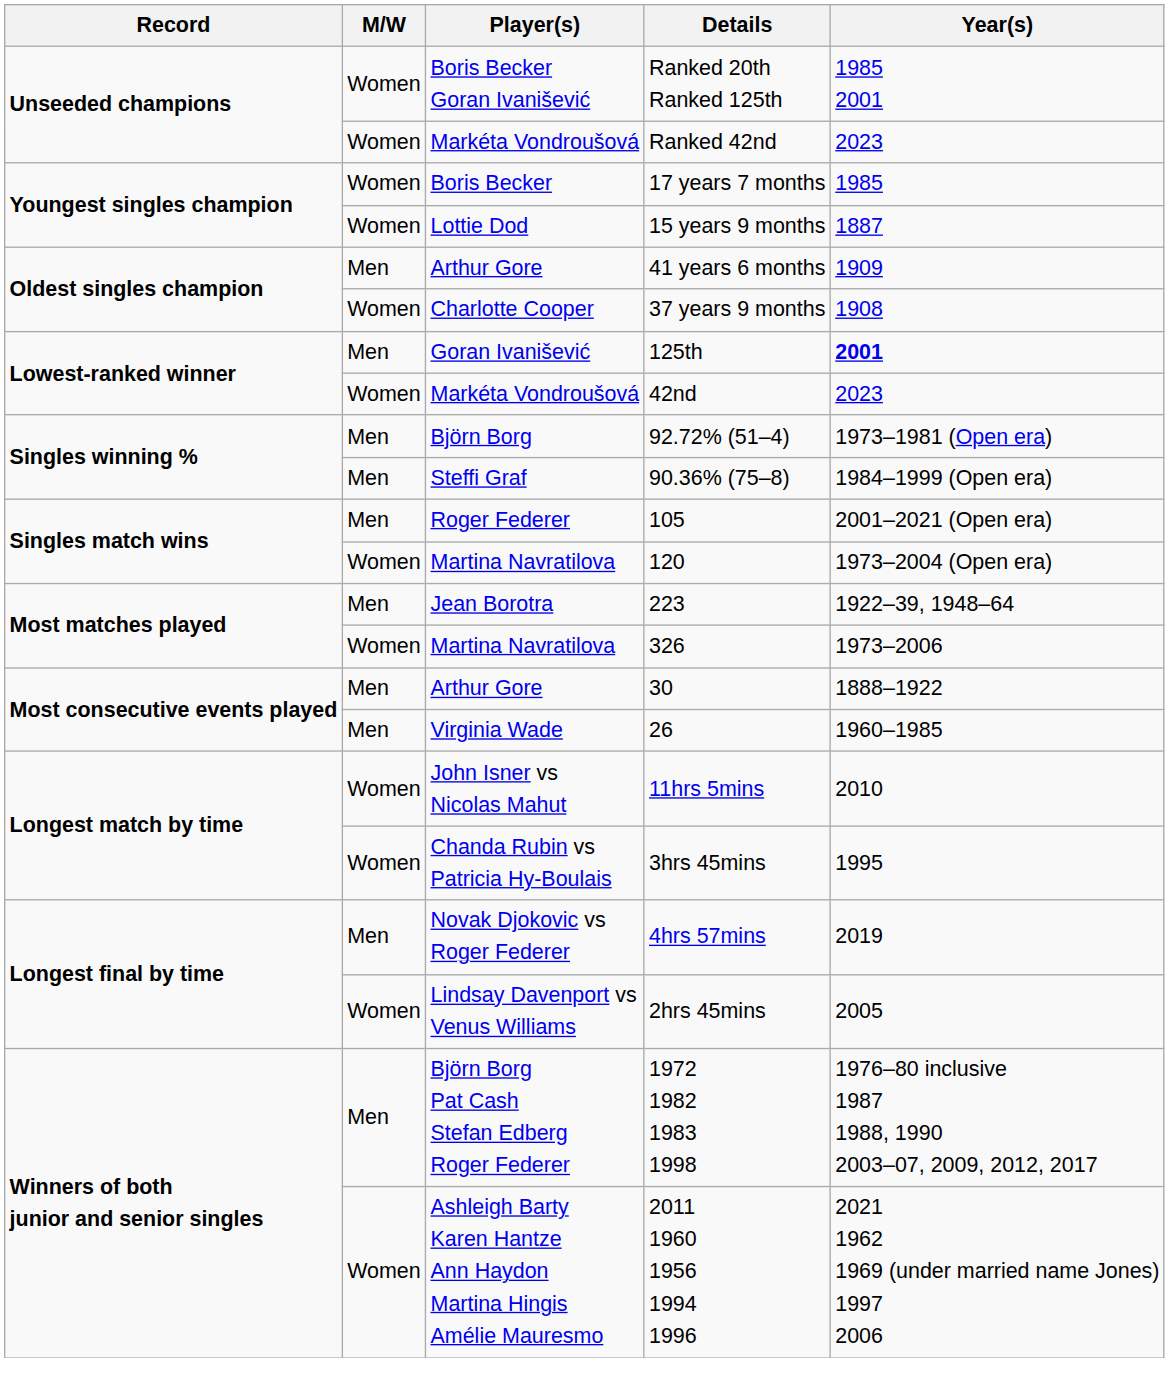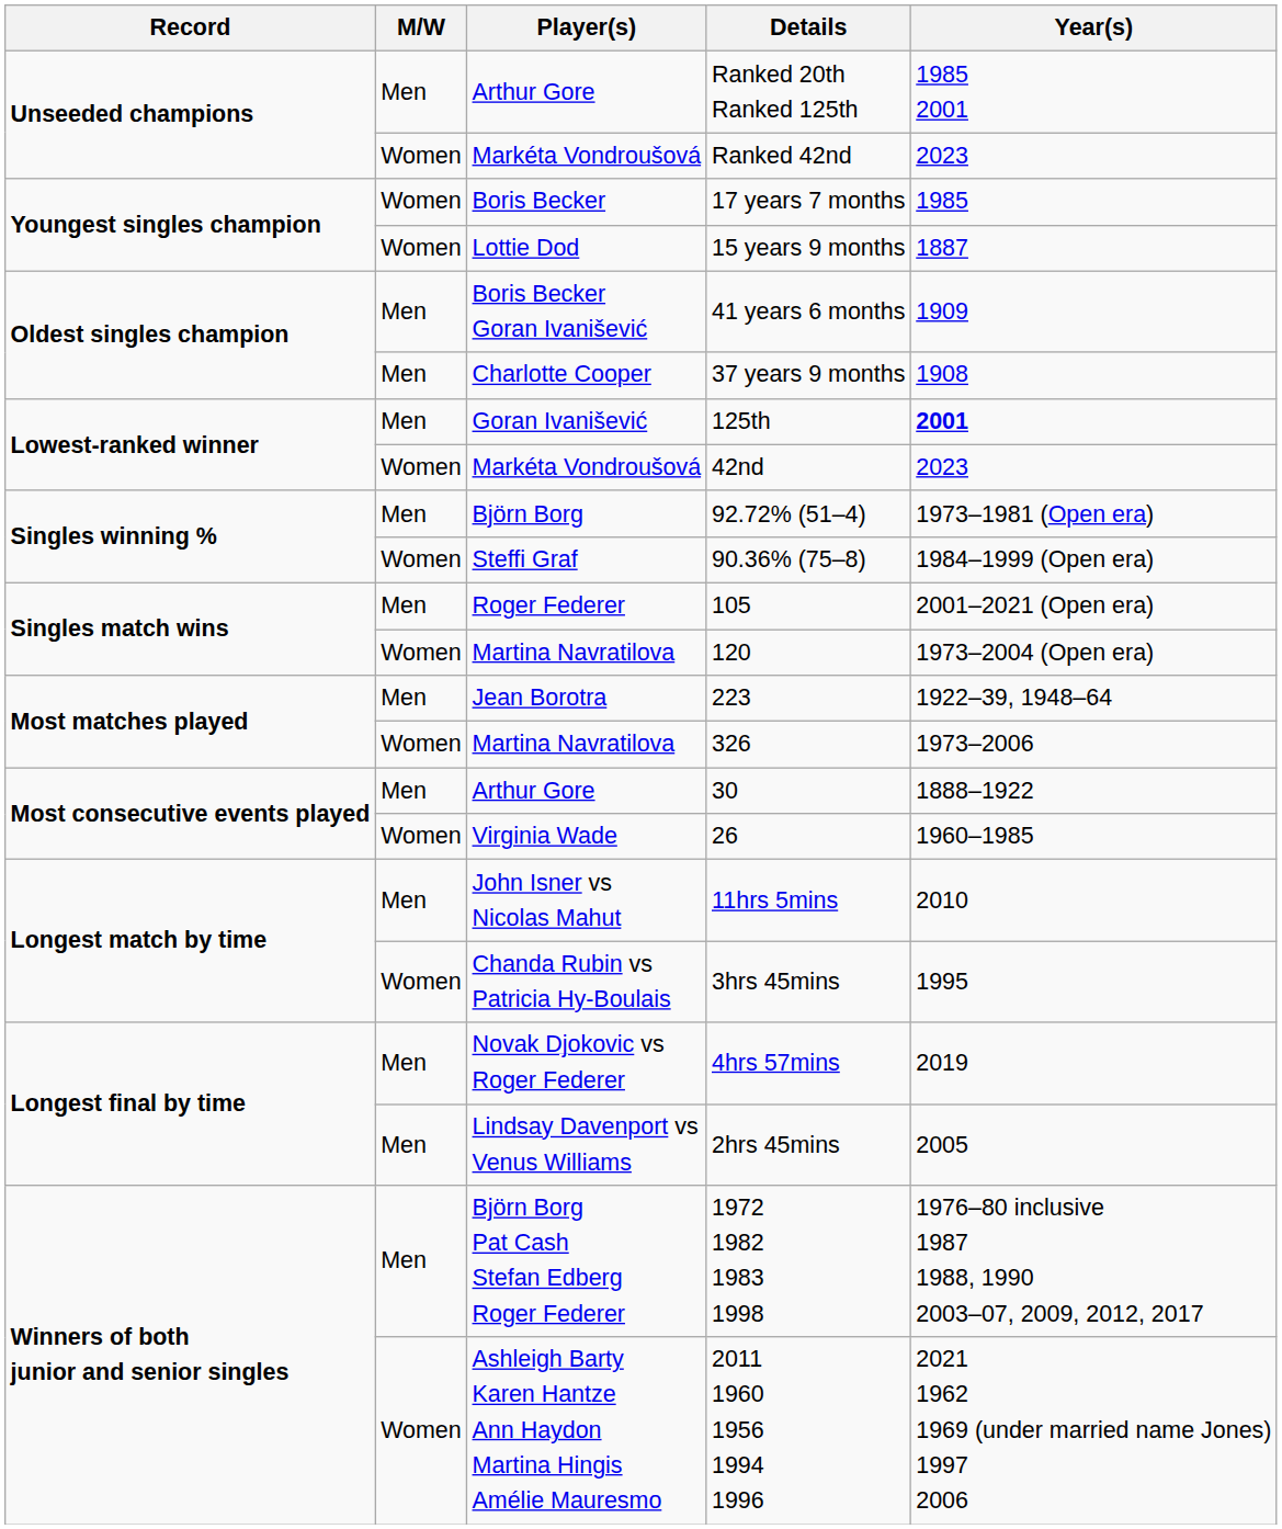 <table class="wikitable sortable" style="font-size:1.00em; line-height:1.5em;">
 <tr>
 <th>Record</th>
 <th>M/W</th>
 <th>Player(s)</th>
 <th>Details</th>
 <th>Year(s)</th>
 </tr>
 <tr>
 <td rowspan="2"><strong>Unseeded champions</strong></td>
-<td>Women</td>
-<td> <a href='#'>Boris Becker</a><br> <a href='#'>Goran Ivanišević</a></td>
+<td>Men</td>
+<td> <a href='#'>Arthur Gore</a></td>
 <td>Ranked 20th<br>Ranked 125th</td>
 <td><a href='#'>1985</a><br><a href='#'>2001</a></td>
 </tr>
 <tr>
 <td>Women</td>
 <td> <a href='#'>Markéta Vondroušová</a></td>
 <td>Ranked 42nd</td>
 <td><a href='#'>2023</a></td>
 </tr>
 <tr>
 <td rowspan="2"><strong>Youngest singles champion</strong></td>
 <td>Women</td>
 <td> <a href='#'>Boris Becker</a></td>
 <td>17 years 7 months</td>
 <td><a href='#'>1985</a></td>
 </tr>
 <tr>
 <td>Women</td>
 <td> <a href='#'>Lottie Dod</a></td>
 <td>15 years 9 months</td>
 <td><a href='#'>1887</a></td>
 </tr>
 <tr>
 <td rowspan="2"><strong>Oldest singles champion</strong></td>
 <td>Men</td>
-<td> <a href='#'>Arthur Gore</a></td>
+<td> <a href='#'>Boris Becker</a><br> <a href='#'>Goran Ivanišević</a></td>
 <td>41 years 6 months</td>
 <td><a href='#'>1909</a></td>
 </tr>
 <tr>
-<td>Women</td>
+<td>Men</td>
 <td> <a href='#'>Charlotte Cooper</a></td>
 <td>37 years 9 months</td>
 <td><a href='#'>1908</a></td>
 </tr>
 <tr>
 <td rowspan="2"><strong>Lowest-ranked winner</strong></td>
 <td>Men</td>
 <td> <a href='#'>Goran Ivanišević</a></td>
 <td>125th</td>
 <td><strong><a href='#'>2001</a></strong></td>
 </tr>
 <tr>
 <td>Women</td>
 <td> <a href='#'>Markéta Vondroušová</a></td>
 <td>42nd</td>
 <td><a href='#'>2023</a></td>
 </tr>
 <tr>
 <td rowspan="2"><strong>Singles winning %</strong></td>
 <td>Men</td>
 <td> <a href='#'>Björn Borg</a></td>
 <td>92.72% (51–4)</td>
 <td>1973–1981 (<a href='#'>Open era</a>)</td>
 </tr>
 <tr>
-<td>Men</td>
+<td>Women</td>
 <td> <a href='#'>Steffi Graf</a></td>
 <td>90.36% (75–8)</td>
 <td>1984–1999 (Open era)</td>
 </tr>
 <tr>
 <td rowspan="2"><strong>Singles match wins</strong></td>
 <td>Men</td>
 <td> <a href='#'>Roger Federer</a></td>
 <td>105</td>
 <td>2001–2021 (Open era)</td>
 </tr>
 <tr>
 <td>Women</td>
 <td> <a href='#'>Martina Navratilova</a></td>
 <td>120</td>
 <td>1973–2004 (Open era)</td>
 </tr>
 <tr>
 <td rowspan="2"><strong>Most matches played</strong></td>
 <td>Men</td>
 <td> <a href='#'>Jean Borotra</a></td>
 <td>223</td>
 <td>1922–39, 1948–64</td>
 </tr>
 <tr>
 <td>Women</td>
 <td> <a href='#'>Martina Navratilova</a></td>
 <td>326</td>
 <td>1973–2006</td>
 </tr>
 <tr>
 <td rowspan="2"><strong>Most consecutive events played</strong></td>
 <td>Men</td>
 <td> <a href='#'>Arthur Gore</a></td>
 <td>30</td>
 <td>1888–1922</td>
 </tr>
 <tr>
-<td>Men</td>
+<td>Women</td>
 <td> <a href='#'>Virginia Wade</a></td>
 <td>26</td>
 <td>1960–1985</td>
 </tr>
 <tr>
 <td rowspan="2"><strong>Longest match by time</strong></td>
-<td>Women</td>
+<td>Men</td>
 <td> <a href='#'>John Isner</a> vs <br> <a href='#'>Nicolas Mahut</a></td>
 <td><a href='#'>11hrs 5mins</a></td>
 <td>2010</td>
 </tr>
 <tr>
 <td>Women</td>
 <td> <a href='#'>Chanda Rubin</a> vs <br> <a href='#'>Patricia Hy-Boulais</a></td>
 <td>3hrs 45mins</td>
 <td>1995</td>
 </tr>
 <tr>
 <td rowspan="2"><strong>Longest final by time</strong></td>
 <td>Men</td>
 <td> <a href='#'>Novak Djokovic</a> vs <br> <a href='#'>Roger Federer</a></td>
 <td><a href='#'>4hrs 57mins</a></td>
 <td>2019</td>
 </tr>
 <tr>
-<td>Women</td>
+<td>Men</td>
 <td> <a href='#'>Lindsay Davenport</a> vs <br> <a href='#'>Venus Williams</a></td>
 <td>2hrs 45mins</td>
 <td>2005</td>
 </tr>
 <tr>
 <td rowspan="2"><strong>Winners of both<br>junior and senior singles</strong></td>
 <td>Men</td>
 <td> <a href='#'>Björn Borg</a><br> <a href='#'>Pat Cash</a><br> <a href='#'>Stefan Edberg</a><br> <a href='#'>Roger Federer</a></td>
 <td>1972<br>1982<br>1983<br>1998</td>
 <td>1976–80 inclusive<br>1987<br>1988, 1990<br>2003–07, 2009, 2012, 2017</td>
 </tr>
 <tr>
 <td>Women</td>
 <td> <a href='#'>Ashleigh Barty</a><br> <a href='#'>Karen Hantze</a><br> <a href='#'>Ann Haydon</a><br> <a href='#'>Martina Hingis</a><br> <a href='#'>Amélie Mauresmo</a></td>
 <td>2011<br>1960<br>1956<br>1994<br>1996</td>
 <td>2021<br>1962<br>1969 (under married name Jones)<br>1997<br>2006</td>
 </tr>
 </table>
